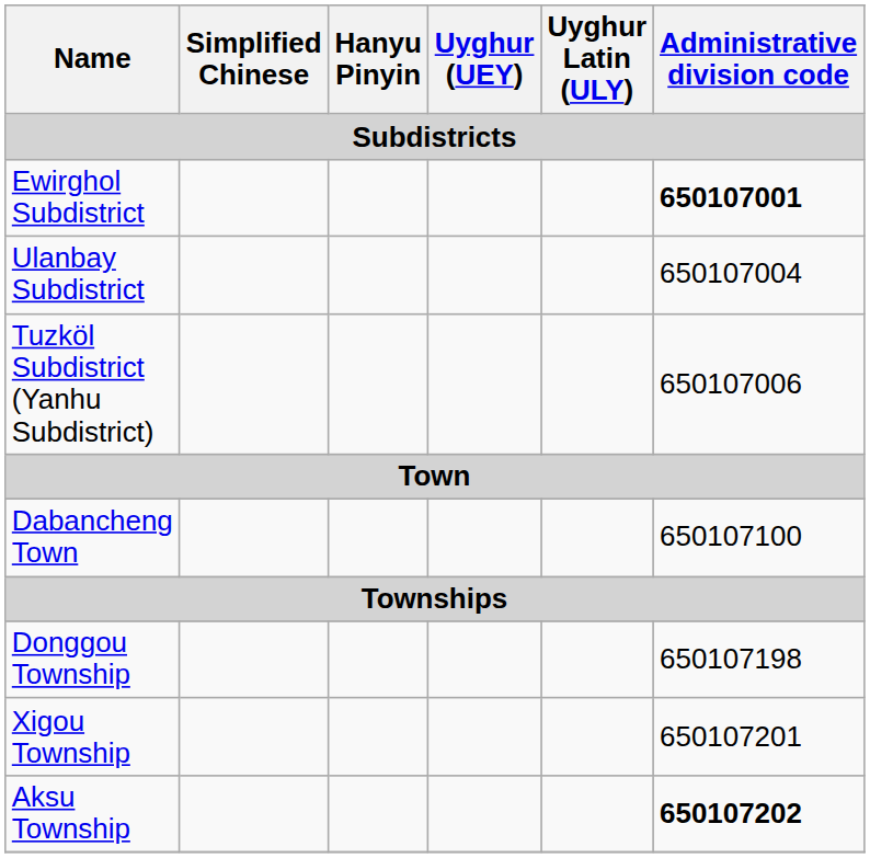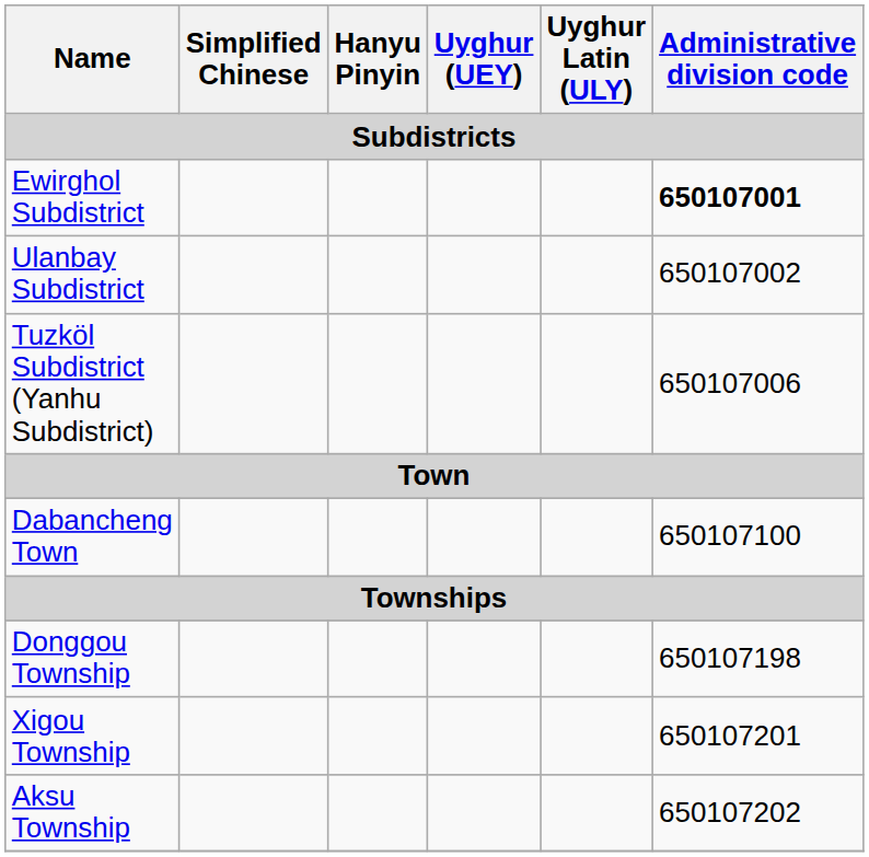 <table class="wikitable" align="center" style="width:50%; border="1">
 <tr>
 <th>Name</th>
 <th>Simplified Chinese</th>
 <th>Hanyu Pinyin</th>
 <th><a href='#'>Uyghur</a> (<a href='#'>UEY</a>)</th>
 <th>Uyghur Latin (<a href='#'>ULY</a>)</th>
 <th><a href='#'>Administrative division code</a></th>
 </tr>
 <tr>
 <td colspan="7"  style="text-align:center; background:#d3d3d3;"><strong>Subdistricts</strong></td>
 </tr>
 <tr --------->
 <td><a href='#'>Ewirghol Subdistrict</a></td>
 <td></td>
 <td></td>
 <td></td>
 <td></td>
 <td><strong>650107001</strong></td>
 </tr>
 <tr>
 <td><a href='#'>Ulanbay Subdistrict</a></td>
 <td></td>
 <td></td>
 <td></td>
 <td></td>
-<td>650107004</td>
+<td>650107002</td>
 </tr>
 <tr>
 <td><a href='#'>Tuzköl Subdistrict</a><br>(Yanhu Subdistrict)</td>
 <td></td>
 <td></td>
 <td></td>
 <td></td>
 <td>650107006</td>
 </tr>
 <tr --------->
 <td colspan="7"  style="text-align:center; background:#d3d3d3;"><strong>Town</strong></td>
 </tr>
 <tr --------->
 <td><a href='#'>Dabancheng Town</a></td>
 <td></td>
 <td></td>
 <td></td>
 <td></td>
 <td>650107100</td>
 </tr>
 <tr --------->
 <td colspan="7"  style="text-align:center; background:#d3d3d3;"><strong>Townships</strong></td>
 </tr>
 <tr --------->
 <td><a href='#'>Donggou Township</a></td>
 <td></td>
 <td></td>
 <td></td>
 <td></td>
 <td>650107198</td>
 </tr>
 <tr>
 <td><a href='#'>Xigou Township</a></td>
 <td></td>
 <td></td>
 <td></td>
 <td></td>
 <td>650107201</td>
 </tr>
 <tr>
 <td><a href='#'>Aksu Township</a></td>
 <td></td>
 <td></td>
 <td></td>
 <td></td>
-<td><strong>650107202</strong></td>
+<td>650107202</td>
 </tr>
 <tr>
 </tr>
 </table>
